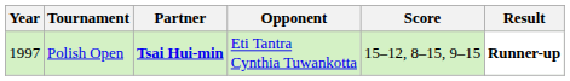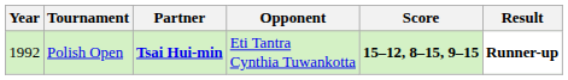 <table class="sortable wikitable" style="font-size: 90%;">
 <tr>
 <th>Year</th>
 <th>Tournament</th>
 <th>Partner</th>
 <th>Opponent</th>
 <th>Score</th>
 <th>Result</th>
 </tr>
 <tr style="background:#D4F1C5">
-<td align="center">1997</td>
+<td align="center">1992</td>
 <td align="left"><a href='#'>Polish Open</a></td>
 <td align="left"><strong> <a href='#'>Tsai Hui-min</a></strong></td>
 <td align="left"> <a href='#'>Eti Tantra</a> <br>  <a href='#'>Cynthia Tuwankotta</a></td>
-<td align="left">15–12, 8–15, 9–15</td>
+<td align="left"><strong>15–12, 8–15, 9–15</strong></td>
 <td style="text-align:left; background:white"> <strong>Runner-up</strong></td>
 </tr>
 </table>
